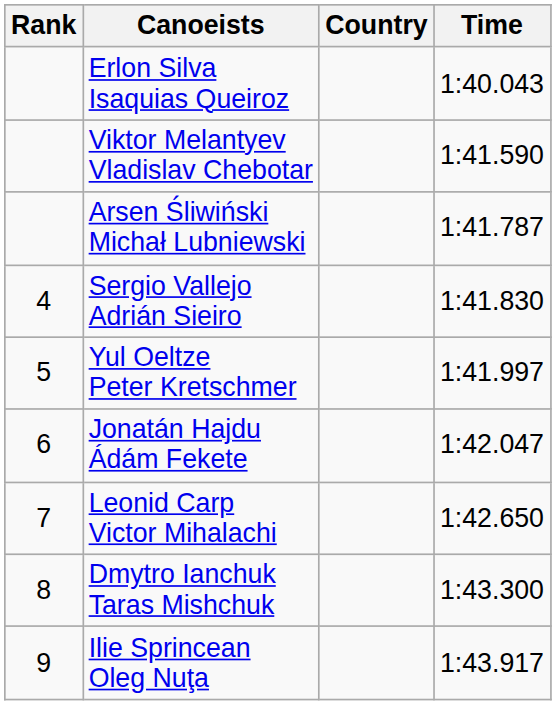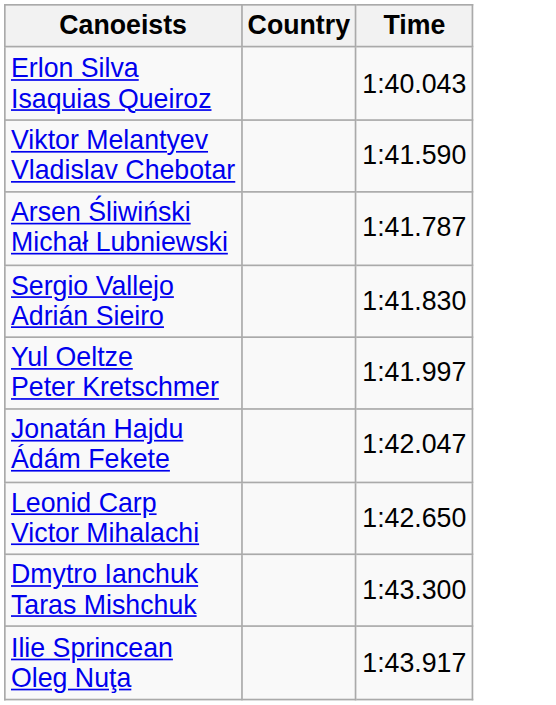 <table class="wikitable" style="text-align:center">
 <tr>
-<th>Rank</th>
 <th>Canoeists</th>
 <th>Country</th>
 <th>Time</th>
 </tr>
 <tr>
-<td></td>
 <td align="left"><a href='#'>Erlon Silva</a><br><a href='#'>Isaquias Queiroz</a></td>
 <td align="left"></td>
 <td>1:40.043</td>
 </tr>
 <tr>
-<td></td>
 <td align="left"><a href='#'>Viktor Melantyev</a><br><a href='#'>Vladislav Chebotar</a></td>
 <td align="left"></td>
 <td>1:41.590</td>
 </tr>
 <tr>
-<td></td>
 <td align="left"><a href='#'>Arsen Śliwiński</a><br><a href='#'>Michał Lubniewski</a></td>
 <td align="left"></td>
 <td>1:41.787</td>
 </tr>
 <tr>
-<td>4</td>
 <td align="left"><a href='#'>Sergio Vallejo</a><br><a href='#'>Adrián Sieiro</a></td>
 <td align="left"></td>
 <td>1:41.830</td>
 </tr>
 <tr>
-<td>5</td>
 <td align="left"><a href='#'>Yul Oeltze</a><br><a href='#'>Peter Kretschmer</a></td>
 <td align="left"></td>
 <td>1:41.997</td>
 </tr>
 <tr>
-<td>6</td>
 <td align="left"><a href='#'>Jonatán Hajdu</a><br><a href='#'>Ádám Fekete</a></td>
 <td align="left"></td>
 <td>1:42.047</td>
 </tr>
 <tr>
-<td>7</td>
 <td align="left"><a href='#'>Leonid Carp</a><br><a href='#'>Victor Mihalachi</a></td>
 <td align="left"></td>
 <td>1:42.650</td>
 </tr>
 <tr>
-<td>8</td>
 <td align="left"><a href='#'>Dmytro Ianchuk</a><br><a href='#'>Taras Mishchuk</a></td>
 <td align="left"></td>
 <td>1:43.300</td>
 </tr>
 <tr>
-<td>9</td>
 <td align="left"><a href='#'>Ilie Sprincean</a><br><a href='#'>Oleg Nuţa</a></td>
 <td align="left"></td>
 <td>1:43.917</td>
 </tr>
 </table>
